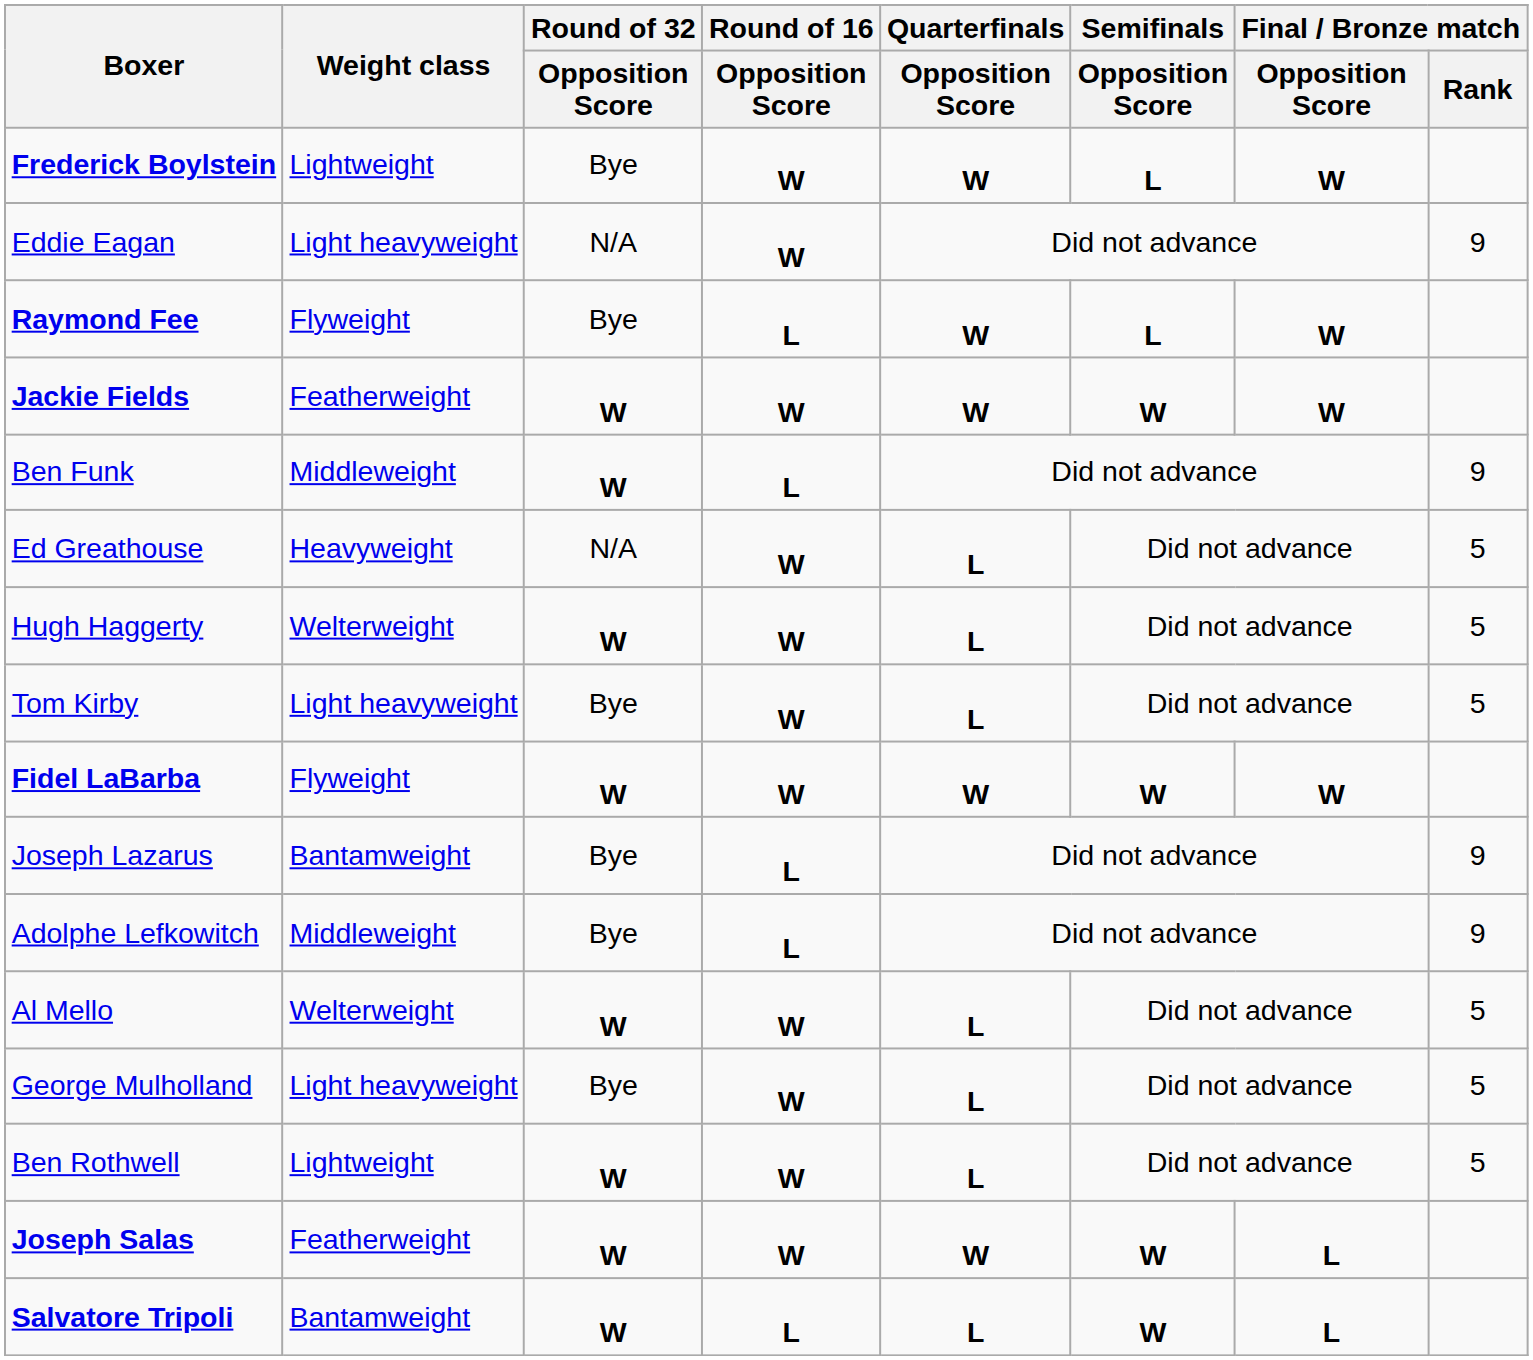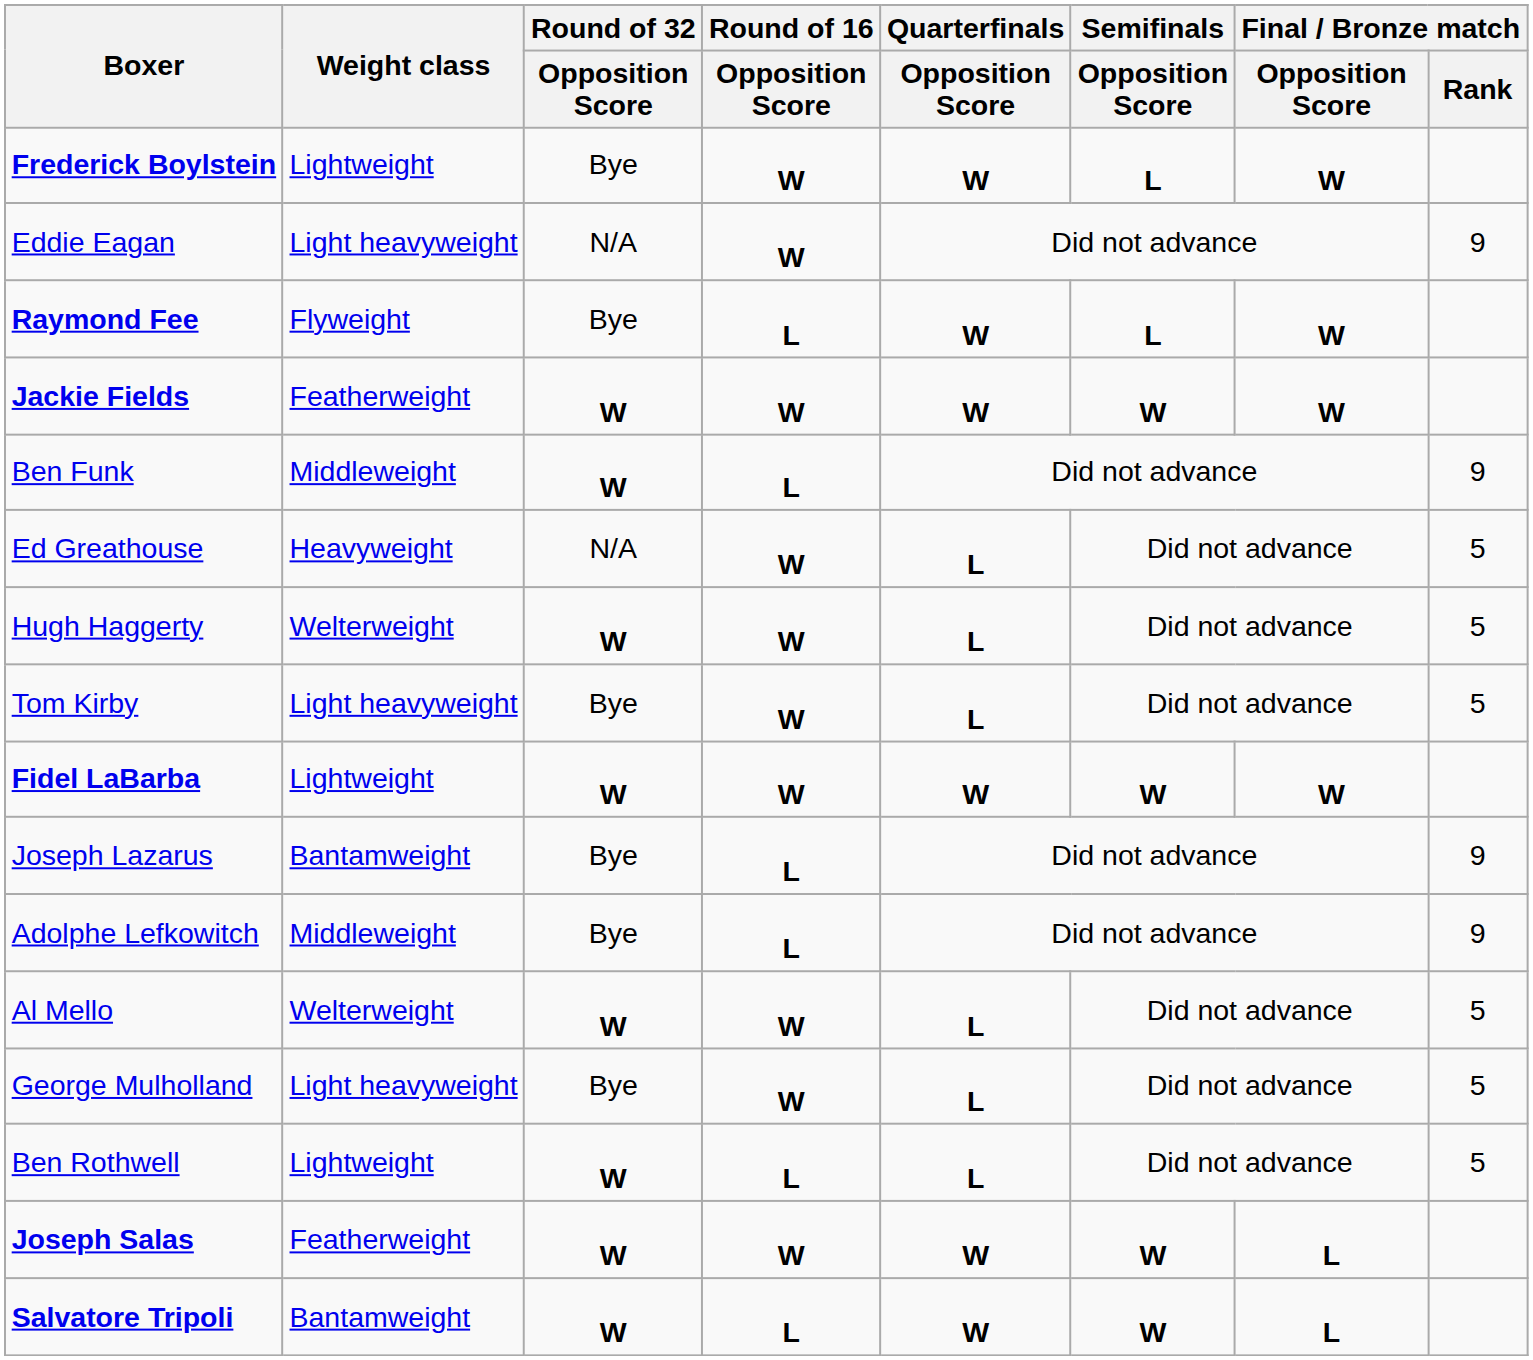 <table class=wikitable style="font-size:90%">
 <tr>
 <th rowspan="2">Boxer</th>
 <th rowspan="2">Weight class</th>
 <th>Round of 32</th>
 <th>Round of 16</th>
 <th>Quarterfinals</th>
 <th>Semifinals</th>
 <th colspan="2">Final / Bronze match</th>
 </tr>
 <tr>
 <th>Opposition<br>Score</th>
 <th>Opposition<br>Score</th>
 <th>Opposition<br>Score</th>
 <th>Opposition<br>Score</th>
 <th>Opposition<br>Score</th>
 <th>Rank</th>
 </tr>
 <tr>
 <td><strong><a href='#'>Frederick Boylstein</a></strong></td>
 <td><a href='#'>Lightweight</a></td>
 <td align=center>Bye</td>
 <td align=center> <br> <strong>W</strong></td>
 <td align=center> <br> <strong>W</strong></td>
 <td align=center> <br> <strong>L</strong></td>
 <td align=center> <br> <strong>W</strong></td>
 <td align=center></td>
 </tr>
 <tr>
 <td><a href='#'>Eddie Eagan</a></td>
 <td><a href='#'>Light heavyweight</a></td>
 <td align=center>N/A</td>
 <td align=center> <br> <strong>W</strong></td>
 <td align=center colspan=3>Did not advance</td>
 <td align=center>9</td>
 </tr>
 <tr>
 <td><strong><a href='#'>Raymond Fee</a></strong></td>
 <td><a href='#'>Flyweight</a></td>
 <td align=center>Bye</td>
 <td align=center> <br> <strong>L</strong></td>
 <td align=center> <br> <strong>W</strong></td>
 <td align=center> <br> <strong>L</strong></td>
 <td align=center> <br> <strong>W</strong></td>
 <td align=center></td>
 </tr>
 <tr>
 <td><strong><a href='#'>Jackie Fields</a></strong></td>
 <td><a href='#'>Featherweight</a></td>
 <td align=center> <br> <strong>W</strong></td>
 <td align=center> <br> <strong>W</strong></td>
 <td align=center> <br> <strong>W</strong></td>
 <td align=center> <br> <strong>W</strong></td>
 <td align=center> <br> <strong>W</strong></td>
 <td align=center></td>
 </tr>
 <tr>
 <td><a href='#'>Ben Funk</a></td>
 <td><a href='#'>Middleweight</a></td>
 <td align=center> <br> <strong>W</strong></td>
 <td align=center> <br> <strong>L</strong></td>
 <td align=center colspan=3>Did not advance</td>
 <td align=center>9</td>
 </tr>
 <tr>
 <td><a href='#'>Ed Greathouse</a></td>
 <td><a href='#'>Heavyweight</a></td>
 <td align=center>N/A</td>
 <td align=center> <br> <strong>W</strong></td>
 <td align=center> <br> <strong>L</strong></td>
 <td align=center colspan=2>Did not advance</td>
 <td align=center>5</td>
 </tr>
 <tr>
 <td><a href='#'>Hugh Haggerty</a></td>
 <td><a href='#'>Welterweight</a></td>
 <td align=center> <br> <strong>W</strong></td>
 <td align=center> <br> <strong>W</strong></td>
 <td align=center> <br> <strong>L</strong></td>
 <td align=center colspan=2>Did not advance</td>
 <td align=center>5</td>
 </tr>
 <tr>
 <td><a href='#'>Tom Kirby</a></td>
 <td><a href='#'>Light heavyweight</a></td>
 <td align=center>Bye</td>
 <td align=center> <br> <strong>W</strong></td>
 <td align=center> <br> <strong>L</strong></td>
 <td align=center colspan=2>Did not advance</td>
 <td align=center>5</td>
 </tr>
 <tr>
 <td><strong><a href='#'>Fidel LaBarba</a></strong></td>
-<td><a href='#'>Flyweight</a></td>
+<td><a href='#'>Lightweight</a></td>
 <td align=center> <br> <strong>W</strong></td>
 <td align=center> <br> <strong>W</strong></td>
 <td align=center> <br> <strong>W</strong></td>
 <td align=center> <br> <strong>W</strong></td>
 <td align=center> <br> <strong>W</strong></td>
 <td align=center></td>
 </tr>
 <tr>
 <td><a href='#'>Joseph Lazarus</a></td>
 <td><a href='#'>Bantamweight</a></td>
 <td align=center>Bye</td>
 <td align=center> <br> <strong>L</strong></td>
 <td align=center colspan=3>Did not advance</td>
 <td align=center>9</td>
 </tr>
 <tr>
 <td><a href='#'>Adolphe Lefkowitch</a></td>
 <td><a href='#'>Middleweight</a></td>
 <td align=center>Bye</td>
 <td align=center> <br> <strong>L</strong></td>
 <td align=center colspan=3>Did not advance</td>
 <td align=center>9</td>
 </tr>
 <tr>
 <td><a href='#'>Al Mello</a></td>
 <td><a href='#'>Welterweight</a></td>
 <td align=center> <br> <strong>W</strong></td>
 <td align=center> <br> <strong>W</strong></td>
 <td align=center> <br> <strong>L</strong></td>
 <td align=center colspan=2>Did not advance</td>
 <td align=center>5</td>
 </tr>
 <tr>
 <td><a href='#'>George Mulholland</a></td>
 <td><a href='#'>Light heavyweight</a></td>
 <td align=center>Bye</td>
 <td align=center> <br> <strong>W</strong></td>
 <td align=center> <br> <strong>L</strong></td>
 <td align=center colspan=2>Did not advance</td>
 <td align=center>5</td>
 </tr>
 <tr>
 <td><a href='#'>Ben Rothwell</a></td>
 <td><a href='#'>Lightweight</a></td>
 <td align=center> <br> <strong>W</strong></td>
-<td align=center> <br> <strong>W</strong></td>
+<td align=center> <br> <strong>L</strong></td>
 <td align=center> <br> <strong>L</strong></td>
 <td align=center colspan=2>Did not advance</td>
 <td align=center>5</td>
 </tr>
 <tr>
 <td><strong><a href='#'>Joseph Salas</a></strong></td>
 <td><a href='#'>Featherweight</a></td>
 <td align=center> <br> <strong>W</strong></td>
 <td align=center> <br> <strong>W</strong></td>
 <td align=center> <br> <strong>W</strong></td>
 <td align=center> <br> <strong>W</strong></td>
 <td align=center> <br> <strong>L</strong></td>
 <td align=center></td>
 </tr>
 <tr>
 <td><strong><a href='#'>Salvatore Tripoli</a></strong></td>
 <td><a href='#'>Bantamweight</a></td>
 <td align=center> <br> <strong>W</strong></td>
 <td align=center> <br> <strong>L</strong></td>
-<td align=center> <br> <strong>L</strong></td>
+<td align=center> <br> <strong>W</strong></td>
 <td align=center> <br> <strong>W</strong></td>
 <td align=center> <br> <strong>L</strong></td>
 <td align=center></td>
 </tr>
 </table>
